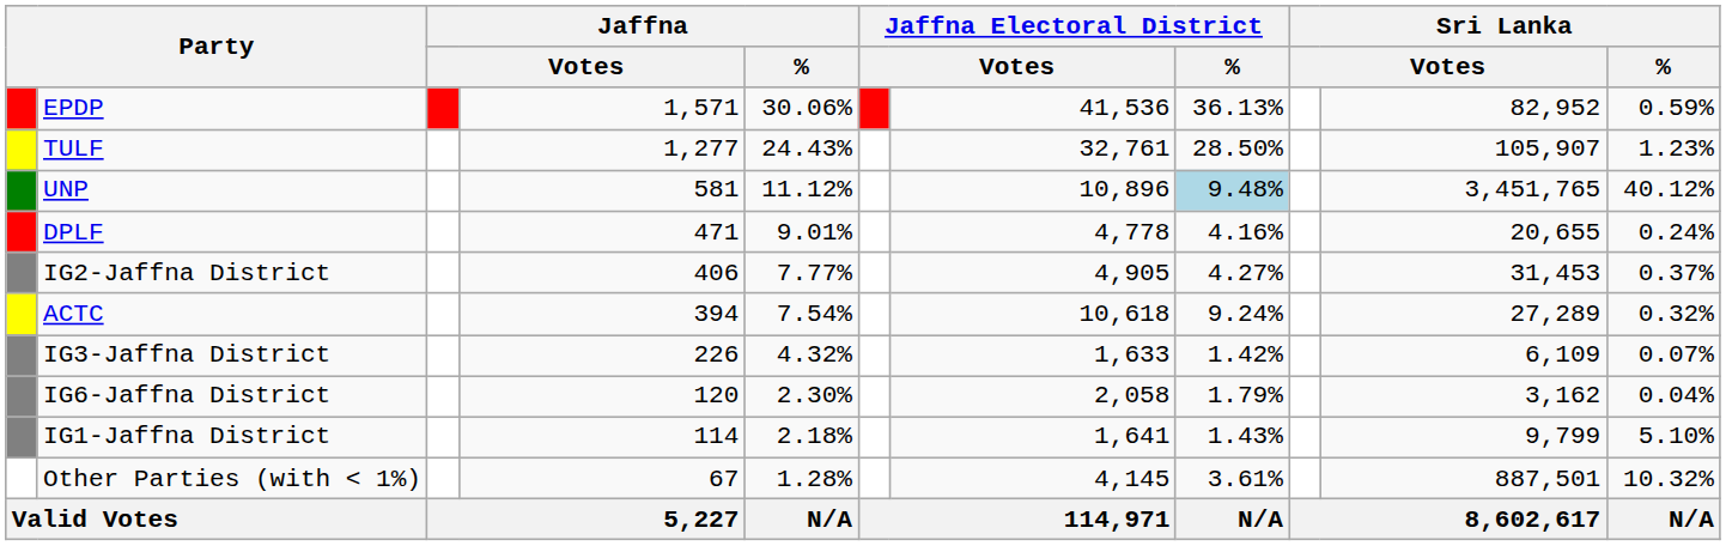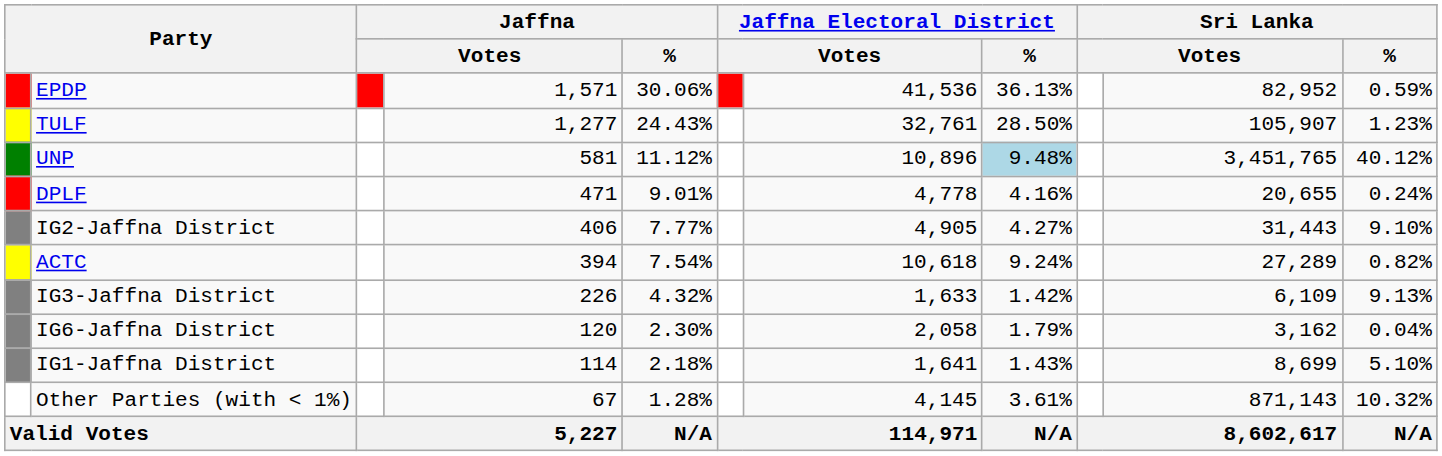 <table class="wikitable">
 <tr>
 <th colspan="2" width="144px"rowspan="2">Party</th>
 <th colspan="3" width="216px">Jaffna</th>
 <th colspan="3" width="216px"><a href='#'>Jaffna Electoral District</a></th>
 <th colspan="3" width="216px">Sri Lanka</th>
 </tr>
 <tr>
 <th colspan="2" width="144px">Votes</th>
 <th>%</th>
 <th colspan="2" width="144px">Votes</th>
 <th>%</th>
 <th colspan="2" width="144px">Votes</th>
 <th>%</th>
 </tr>
 <tr>
 <td style="background-color:red;" width="10px"></td>
 <td style="text-align:left;"><a href='#'>EPDP</a></td>
 <td style="background-color:red;" width="10px"></td>
 <td style="text-align:right;">1,571</td>
 <td style="text-align:right;">30.06%</td>
 <td style="background-color:red;" width="10px"></td>
 <td style="text-align:right;">41,536</td>
 <td style="text-align:right;">36.13%</td>
 <td style="background-color:white;" width="10px"></td>
 <td style="text-align:right;">82,952</td>
 <td style="text-align:right;">0.59%</td>
 </tr>
 <tr>
 <td style="background-color:yellow;" width="10px"></td>
 <td style="text-align:left;"><a href='#'>TULF</a></td>
 <td style="background-color:white;" width="10px"></td>
 <td style="text-align:right;">1,277</td>
 <td style="text-align:right;">24.43%</td>
 <td style="background-color:white;" width="10px"></td>
 <td style="text-align:right;">32,761</td>
 <td style="text-align:right;">28.50%</td>
 <td style="background-color:white;" width="10px"></td>
 <td style="text-align:right;">105,907</td>
 <td style="text-align:right;">1.23%</td>
 </tr>
 <tr>
 <td style="background-color:green;" width="10px"></td>
 <td style="text-align:left;"><a href='#'>UNP</a></td>
 <td style="background-color:white;" width="10px"></td>
 <td style="text-align:right;">581</td>
 <td style="text-align:right;">11.12%</td>
 <td style="background-color:white;" width="10px"></td>
 <td style="text-align:right;">10,896</td>
 <td style="background: lightblue; text-align:right;">9.48%</td>
 <td style="background-color:white;" width="10px"></td>
 <td style="text-align:right;">3,451,765</td>
 <td style="text-align:right;">40.12%</td>
 </tr>
 <tr>
 <td style="background-color:red;" width="10px"></td>
 <td style="text-align:left;"><a href='#'>DPLF</a></td>
 <td style="background-color:white;" width="10px"></td>
 <td style="text-align:right;">471</td>
 <td style="text-align:right;">9.01%</td>
 <td style="background-color:white;" width="10px"></td>
 <td style="text-align:right;">4,778</td>
 <td style="text-align:right;">4.16%</td>
 <td style="background-color:white;" width="10px"></td>
 <td style="text-align:right;">20,655</td>
 <td style="text-align:right;">0.24%</td>
 </tr>
 <tr>
 <td style="background-color:grey;" width="10px"></td>
 <td style="text-align:left;">IG2-Jaffna District</td>
 <td style="background-color:white;" width="10px"></td>
 <td style="text-align:right;">406</td>
 <td style="text-align:right;">7.77%</td>
 <td style="background-color:white;" width="10px"></td>
 <td style="text-align:right;">4,905</td>
 <td style="text-align:right;">4.27%</td>
 <td style="background-color:white;" width="10px"></td>
-<td style="text-align:right;">31,453</td>
-<td style="text-align:right;">0.37%</td>
+<td style="text-align:right;">31,443</td>
+<td style="text-align:right;">9.10%</td>
 </tr>
 <tr>
 <td style="background-color:yellow;" width="10px"></td>
 <td style="text-align:left;"><a href='#'>ACTC</a></td>
 <td style="background-color:white;" width="10px"></td>
 <td style="text-align:right;">394</td>
 <td style="text-align:right;">7.54%</td>
 <td style="background-color:white;" width="10px"></td>
 <td style="text-align:right;">10,618</td>
 <td style="text-align:right;">9.24%</td>
 <td style="background-color:white;" width="10px"></td>
 <td style="text-align:right;">27,289</td>
-<td style="text-align:right;">0.32%</td>
+<td style="text-align:right;">0.82%</td>
 </tr>
 <tr>
 <td style="background-color:grey;" width="10px"></td>
 <td style="text-align:left;">IG3-Jaffna District</td>
 <td style="background-color:white;" width="10px"></td>
 <td style="text-align:right;">226</td>
 <td style="text-align:right;">4.32%</td>
 <td style="background-color:white;" width="10px"></td>
 <td style="text-align:right;">1,633</td>
 <td style="text-align:right;">1.42%</td>
 <td style="background-color:white;" width="10px"></td>
 <td style="text-align:right;">6,109</td>
-<td style="text-align:right;">0.07%</td>
+<td style="text-align:right;">9.13%</td>
 </tr>
 <tr>
 <td style="background-color:grey;" width="10px"></td>
 <td style="text-align:left;">IG6-Jaffna District</td>
 <td style="background-color:white;" width="10px"></td>
 <td style="text-align:right;">120</td>
 <td style="text-align:right;">2.30%</td>
 <td style="background-color:white;" width="10px"></td>
 <td style="text-align:right;">2,058</td>
 <td style="text-align:right;">1.79%</td>
 <td style="background-color:white;" width="10px"></td>
 <td style="text-align:right;">3,162</td>
 <td style="text-align:right;">0.04%</td>
 </tr>
 <tr>
 <td style="background-color:grey;" width="10px"></td>
 <td style="text-align:left;">IG1-Jaffna District</td>
 <td style="background-color:white;" width="10px"></td>
 <td style="text-align:right;">114</td>
 <td style="text-align:right;">2.18%</td>
 <td style="background-color:white;" width="10px"></td>
 <td style="text-align:right;">1,641</td>
 <td style="text-align:right;">1.43%</td>
 <td style="background-color:white;" width="10px"></td>
-<td style="text-align:right;">9,799</td>
+<td style="text-align:right;">8,699</td>
 <td style="text-align:right;">5.10%</td>
 </tr>
 <tr>
 <td style="background-color:white;" width="10px"></td>
 <td style="text-align:left;">Other Parties (with < 1%)</td>
 <td style="background-color:white;" width="10px"></td>
 <td style="text-align:right;">67</td>
 <td style="text-align:right;">1.28%</td>
 <td style="background-color:white;" width="10px"></td>
 <td style="text-align:right;">4,145</td>
 <td style="text-align:right;">3.61%</td>
 <td style="background-color:white;" width="10px"></td>
-<td style="text-align:right;">887,501</td>
+<td style="text-align:right;">871,143</td>
 <td style="text-align:right;">10.32%</td>
 </tr>
 <tr>
 <th colspan="2" width="144px"style="text-align:left;">Valid Votes</th>
 <th style="text-align:right;"colspan="2" width="144px">5,227</th>
 <th style="text-align:right;">N/A</th>
 <th style="text-align:right;"colspan="2" width="144px">114,971</th>
 <th style="text-align:right;">N/A</th>
 <th style="text-align:right;"colspan="2" width="144px">8,602,617</th>
 <th style="text-align:right;">N/A</th>
 </tr>
 </table>
